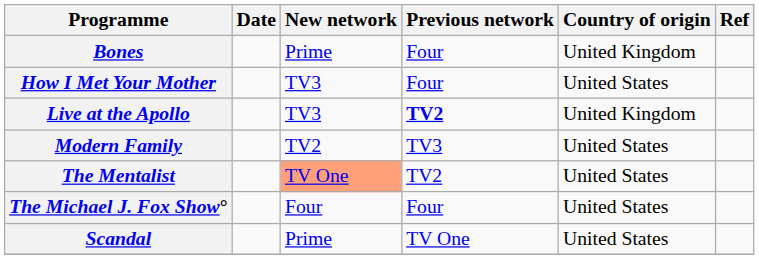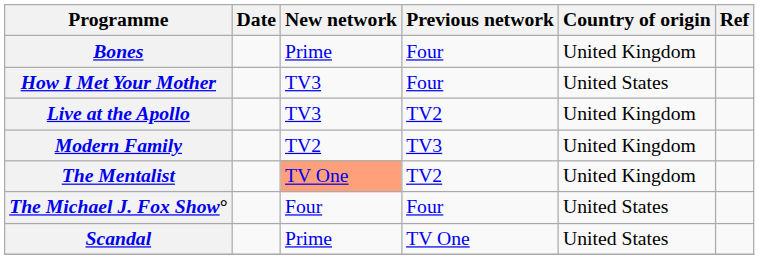 <table class="wikitable plainrowheaders sortable" style="text-align:left">
 <tr>
 <th scope="col">Programme</th>
 <th scope="col">Date</th>
 <th scope="col">New network</th>
 <th scope="col">Previous network</th>
 <th scope="col">Country of origin</th>
 <th scope="col" class="unsortable">Ref</th>
 </tr>
 <tr>
 <th scope="row"><em><a href='#'>Bones</a></em></th>
 <td align=center></td>
 <td><a href='#'>Prime</a></td>
 <td><a href='#'>Four</a></td>
 <td>United Kingdom</td>
 <td align=center></td>
 </tr>
 <tr>
 <th scope="row"><em><a href='#'>How I Met Your Mother</a></em></th>
 <td align=center></td>
 <td><a href='#'>TV3</a></td>
 <td><a href='#'>Four</a></td>
 <td>United States</td>
 <td align=center></td>
 </tr>
 <tr>
 <th scope="row"><em><a href='#'>Live at the Apollo</a></em></th>
 <td align=center></td>
 <td><a href='#'>TV3</a></td>
-<td><strong><a href='#'>TV2</a></strong></td>
+<td><a href='#'>TV2</a></td>
 <td>United Kingdom</td>
 <td align=center></td>
 </tr>
 <tr>
 <th scope="row"><em><a href='#'>Modern Family</a></em></th>
 <td algin=center></td>
 <td><a href='#'>TV2</a></td>
 <td><a href='#'>TV3</a></td>
-<td>United States</td>
+<td>United Kingdom</td>
 <td align=center></td>
 </tr>
 <tr>
 <th scope="row"><em><a href='#'>The Mentalist</a></em></th>
 <td align=center></td>
 <td style="background: lightsalmon;"><a href='#'>TV One</a></td>
 <td><a href='#'>TV2</a></td>
-<td>United States</td>
+<td>United Kingdom</td>
 <td align=center></td>
 </tr>
 <tr>
 <th scope="row"><em><a href='#'>The Michael J. Fox Show</a></em>°</th>
 <td align=center></td>
 <td><a href='#'>Four</a></td>
 <td><a href='#'>Four</a></td>
 <td>United States</td>
 <td align=center></td>
 </tr>
 <tr>
 <th scope="row"><em><a href='#'>Scandal</a></em></th>
 <td align=center></td>
 <td><a href='#'>Prime</a></td>
 <td><a href='#'>TV One</a></td>
 <td>United States</td>
 <td align=center></td>
 </tr>
 <tr>
 </tr>
 </table>
